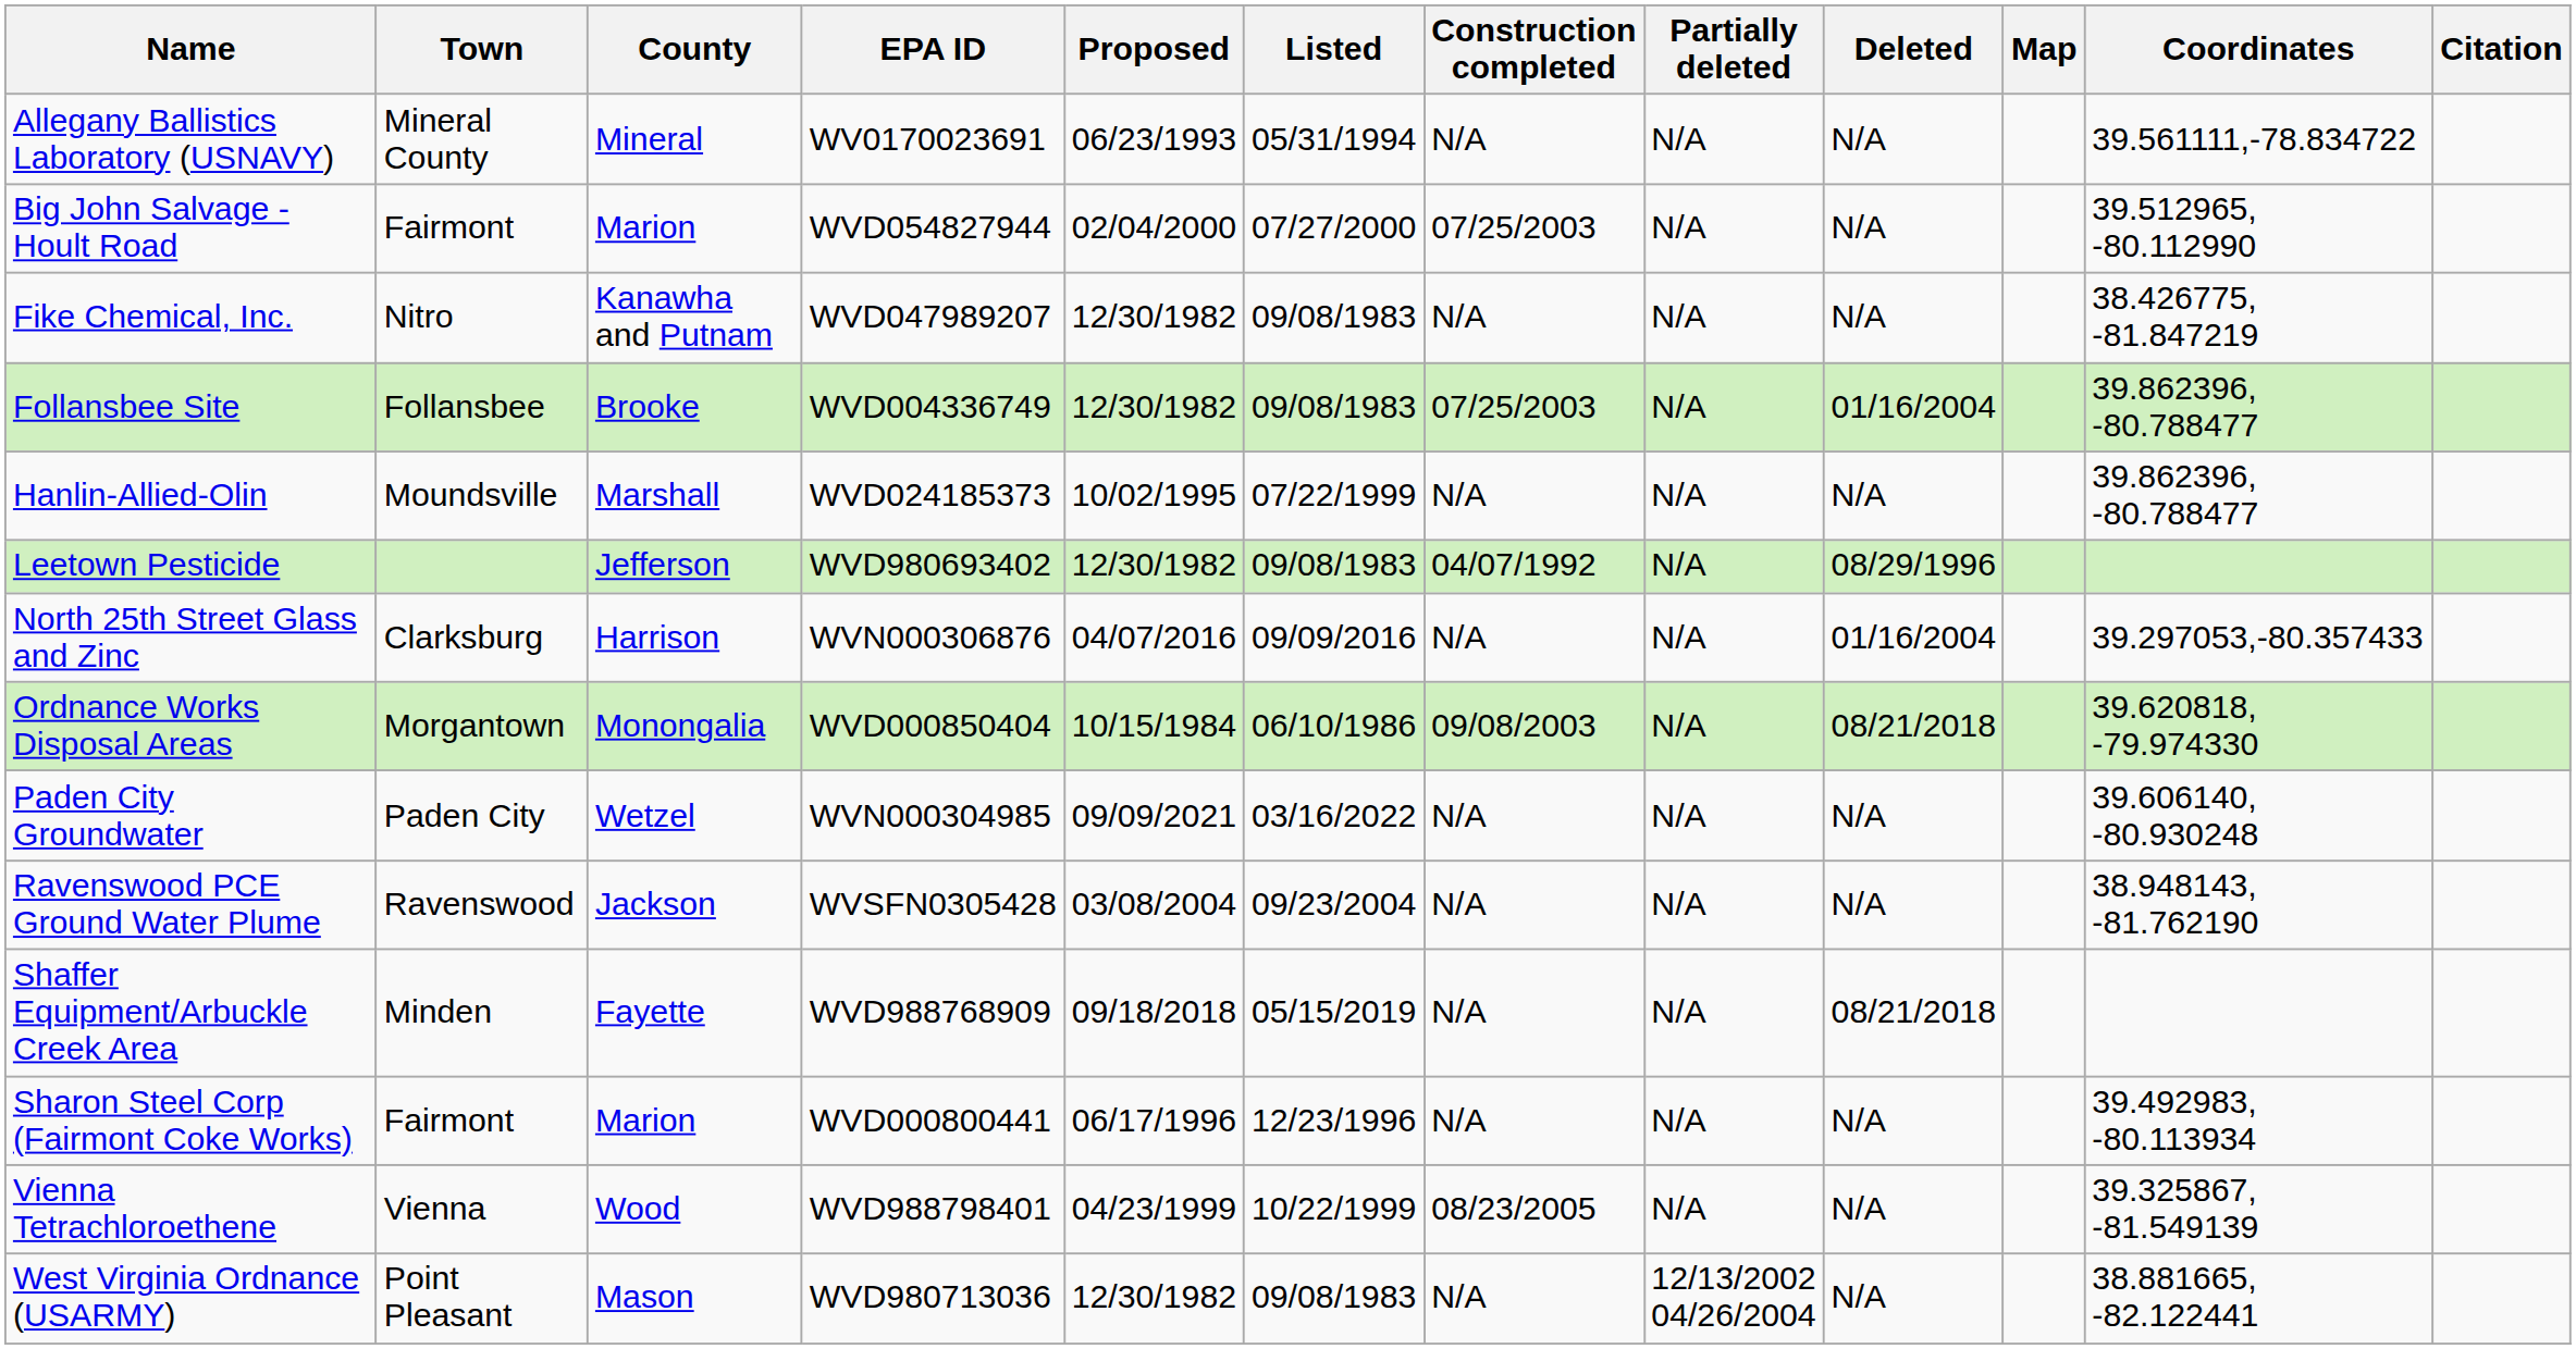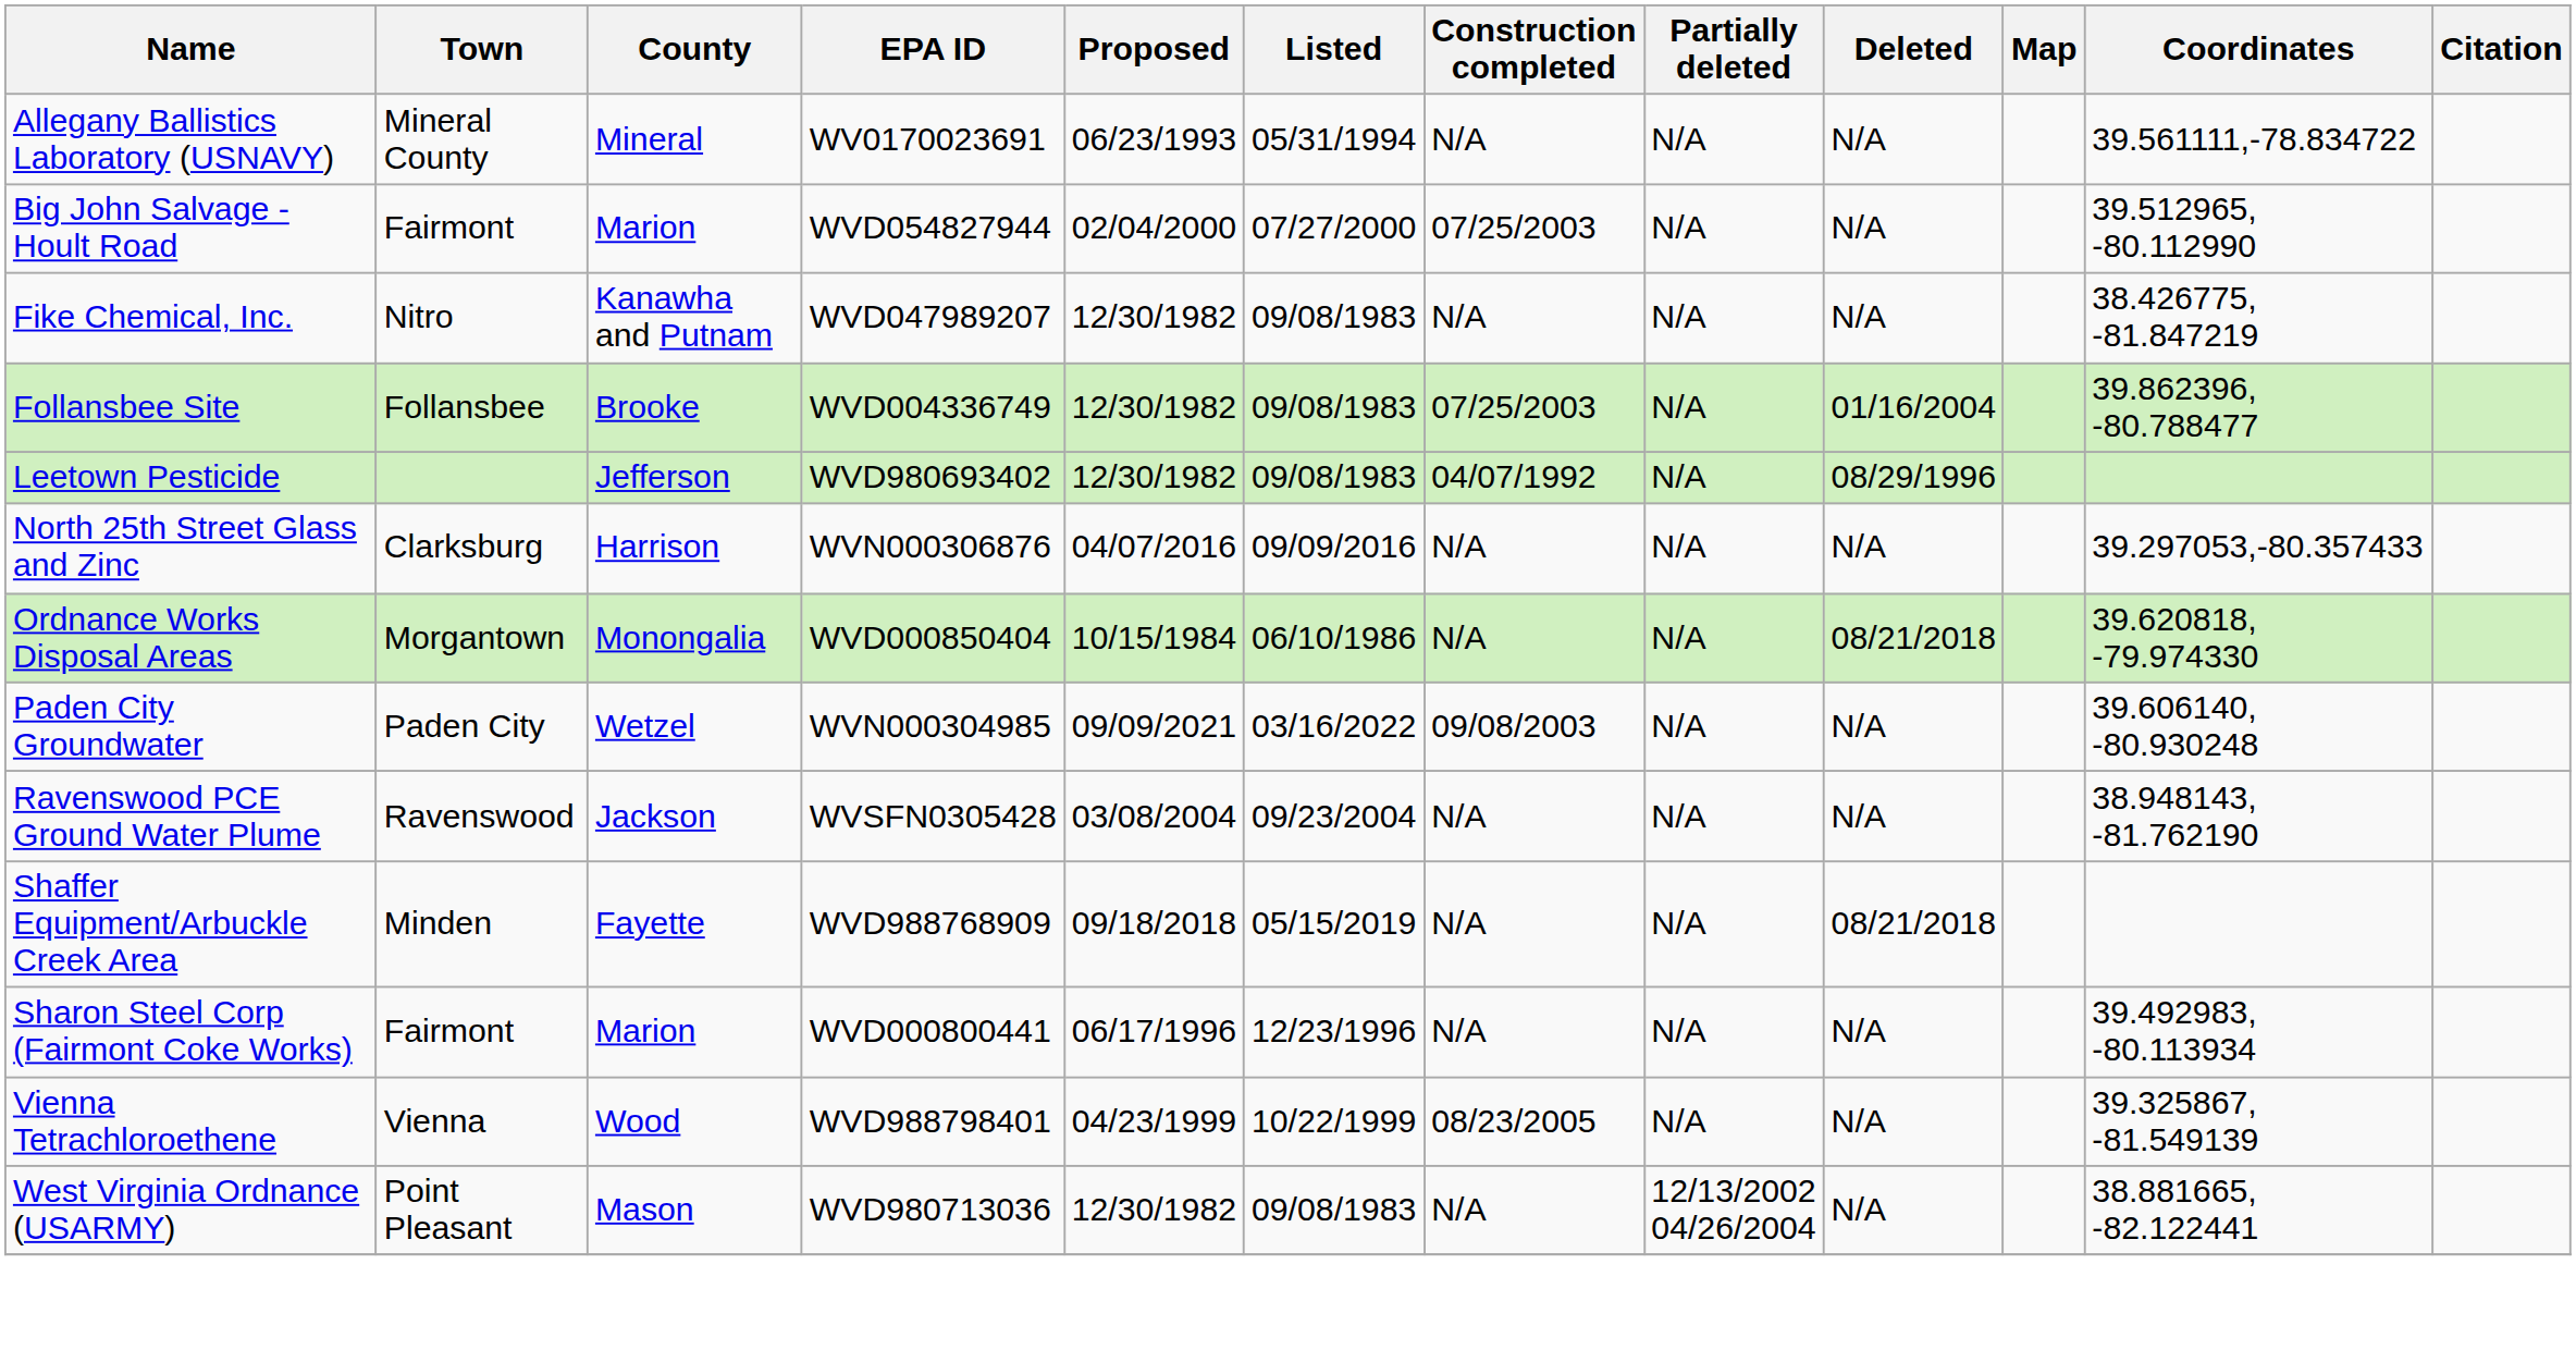 <table class="wikitable sortable">
 <tr>
 <th>Name</th>
 <th>Town</th>
 <th>County</th>
 <th>EPA ID</th>
 <th>Proposed</th>
 <th>Listed</th>
 <th>Construction<br>completed</th>
 <th>Partially<br>deleted</th>
 <th>Deleted</th>
 <th>Map</th>
 <th>Coordinates</th>
 <th>Citation</th>
 </tr>
 <tr>
 <td><a href='#'>Allegany Ballistics Laboratory</a> (<a href='#'>USNAVY</a>)</td>
 <td>Mineral County</td>
 <td><a href='#'>Mineral</a></td>
 <td>WV0170023691</td>
 <td>06/23/1993</td>
 <td>05/31/1994</td>
 <td>N/A</td>
 <td>N/A</td>
 <td>N/A</td>
 <td></td>
 <td>39.561111,-78.834722</td>
 <td></td>
 </tr>
 <tr>
 <td><a href='#'>Big John Salvage - Hoult Road</a></td>
 <td>Fairmont</td>
 <td><a href='#'>Marion</a></td>
 <td>WVD054827944</td>
 <td>02/04/2000</td>
 <td>07/27/2000</td>
 <td>07/25/2003</td>
 <td>N/A</td>
 <td>N/A</td>
 <td></td>
 <td>39.512965, -80.112990</td>
 <td></td>
 </tr>
 <tr>
 <td><a href='#'>Fike Chemical, Inc.</a></td>
 <td>Nitro</td>
 <td><a href='#'>Kanawha</a> and <a href='#'>Putnam</a></td>
 <td>WVD047989207</td>
 <td>12/30/1982</td>
 <td>09/08/1983</td>
 <td>N/A</td>
 <td>N/A</td>
 <td>N/A</td>
 <td></td>
 <td>38.426775, -81.847219</td>
 <td></td>
 </tr>
 <tr style="background:#d0f0c0">
 <td><a href='#'>Follansbee Site</a></td>
 <td>Follansbee</td>
 <td><a href='#'>Brooke</a></td>
 <td>WVD004336749</td>
 <td>12/30/1982</td>
 <td>09/08/1983</td>
 <td>07/25/2003</td>
 <td>N/A</td>
 <td>01/16/2004</td>
 <td></td>
 <td>39.862396, -80.788477</td>
 <td></td>
 </tr>
-<tr>
-<td><a href='#'>Hanlin-Allied-Olin</a></td>
-<td>Moundsville</td>
-<td><a href='#'>Marshall</a></td>
-<td>WVD024185373</td>
-<td>10/02/1995</td>
-<td>07/22/1999</td>
-<td>N/A</td>
-<td>N/A</td>
-<td>N/A</td>
-<td></td>
-<td>39.862396, -80.788477</td>
-<td></td>
-</tr>
 <tr style="background:#d0f0c0">
 <td><a href='#'>Leetown Pesticide</a></td>
 <td></td>
 <td><a href='#'>Jefferson</a></td>
 <td>WVD980693402</td>
 <td>12/30/1982</td>
 <td>09/08/1983</td>
 <td>04/07/1992</td>
 <td>N/A</td>
 <td>08/29/1996</td>
 <td></td>
 <td></td>
 <td></td>
 </tr>
 <tr>
 <td><a href='#'>North 25th Street Glass and Zinc</a></td>
 <td>Clarksburg</td>
 <td><a href='#'>Harrison</a></td>
 <td>WVN000306876</td>
 <td>04/07/2016</td>
 <td>09/09/2016</td>
 <td>N/A</td>
 <td>N/A</td>
-<td>01/16/2004</td>
+<td>N/A</td>
 <td></td>
 <td>39.297053,-80.357433</td>
 <td></td>
 </tr>
 <tr style="background:#d0f0c0">
 <td><a href='#'>Ordnance Works Disposal Areas</a></td>
 <td>Morgantown</td>
 <td><a href='#'>Monongalia</a></td>
 <td>WVD000850404</td>
 <td>10/15/1984</td>
 <td>06/10/1986</td>
-<td>09/08/2003</td>
+<td>N/A</td>
 <td>N/A</td>
 <td>08/21/2018</td>
 <td></td>
 <td>39.620818, -79.974330</td>
 <td></td>
 </tr>
 <tr>
 <td><a href='#'>Paden City Groundwater</a></td>
 <td>Paden City</td>
 <td><a href='#'>Wetzel</a></td>
 <td>WVN000304985</td>
 <td>09/09/2021</td>
 <td>03/16/2022</td>
-<td>N/A</td>
+<td>09/08/2003</td>
 <td>N/A</td>
 <td>N/A</td>
 <td></td>
 <td>39.606140,	-80.930248</td>
 <td></td>
 </tr>
 <tr>
 <td><a href='#'>Ravenswood PCE Ground Water Plume</a></td>
 <td>Ravenswood</td>
 <td><a href='#'>Jackson</a></td>
 <td>WVSFN0305428</td>
 <td>03/08/2004</td>
 <td>09/23/2004</td>
 <td>N/A</td>
 <td>N/A</td>
 <td>N/A</td>
 <td></td>
 <td>38.948143, -81.762190</td>
 <td></td>
 </tr>
 <tr>
 <td><a href='#'>Shaffer Equipment/Arbuckle Creek Area</a></td>
 <td>Minden</td>
 <td><a href='#'>Fayette</a></td>
 <td>WVD988768909</td>
 <td>09/18/2018</td>
 <td>05/15/2019</td>
 <td>N/A</td>
 <td>N/A</td>
 <td>08/21/2018</td>
 <td></td>
 <td></td>
 <td></td>
 </tr>
 <tr>
 <td><a href='#'>Sharon Steel Corp (Fairmont Coke Works)</a></td>
 <td>Fairmont</td>
 <td><a href='#'>Marion</a></td>
 <td>WVD000800441</td>
 <td>06/17/1996</td>
 <td>12/23/1996</td>
 <td>N/A</td>
 <td>N/A</td>
 <td>N/A</td>
 <td></td>
 <td>39.492983, -80.113934</td>
 <td></td>
 </tr>
 <tr>
 <td><a href='#'>Vienna Tetrachloroethene</a></td>
 <td>Vienna</td>
 <td><a href='#'>Wood</a></td>
 <td>WVD988798401</td>
 <td>04/23/1999</td>
 <td>10/22/1999</td>
 <td>08/23/2005</td>
 <td>N/A</td>
 <td>N/A</td>
 <td></td>
 <td>39.325867, -81.549139</td>
 <td></td>
 </tr>
 <tr>
 <td><a href='#'>West Virginia Ordnance</a> (<a href='#'>USARMY</a>)</td>
 <td>Point Pleasant</td>
 <td><a href='#'>Mason</a></td>
 <td>WVD980713036</td>
 <td>12/30/1982</td>
 <td>09/08/1983</td>
 <td>N/A</td>
 <td>12/13/2002<br>04/26/2004</td>
 <td>N/A</td>
 <td></td>
 <td>38.881665, -82.122441</td>
 <td></td>
 </tr>
 <tr>
 </tr>
 </table>
